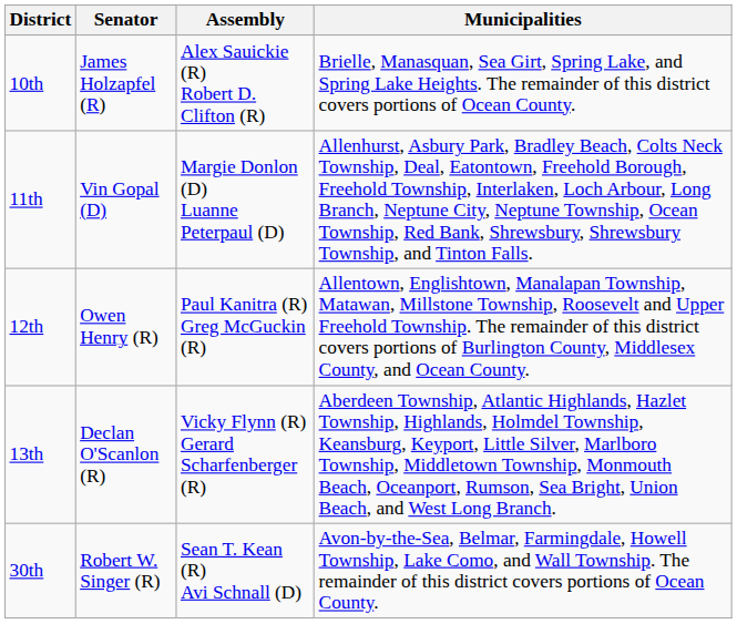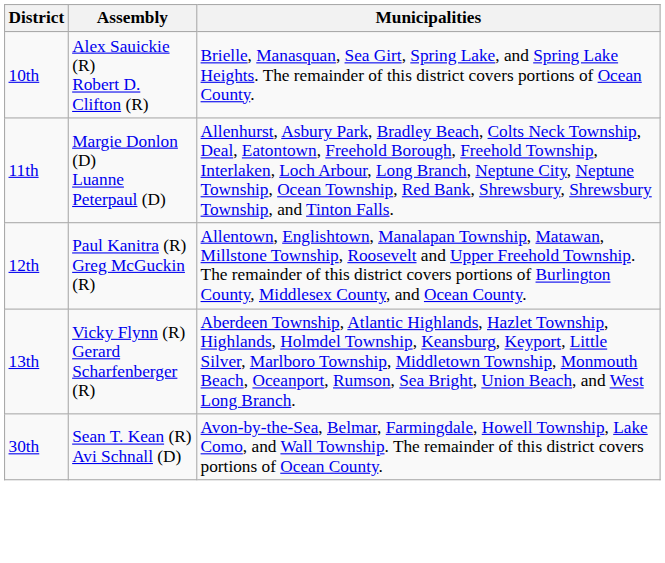 <table class="wikitable">
 <tr>
 <th>District</th>
-<th>Senator</th>
 <th>Assembly</th>
 <th>Municipalities</th>
 </tr>
 <tr>
 <td><a href='#'>10th</a></td>
-<td><a href='#'>James Holzapfel</a> (<a href='#'>R</a>)</td>
 <td><a href='#'>Alex Sauickie</a> (R)<br><a href='#'>Robert D. Clifton</a> (R)</td>
 <td><a href='#'>Brielle</a>, <a href='#'>Manasquan</a>, <a href='#'>Sea Girt</a>, <a href='#'>Spring Lake</a>, and <a href='#'>Spring Lake Heights</a>. The remainder of this district covers portions of <a href='#'>Ocean County</a>.</td>
 </tr>
 <tr>
 <td><a href='#'>11th</a></td>
-<td><a href='#'>Vin Gopal</a> <a href='#'>(D)</a></td>
 <td><a href='#'>Margie Donlon</a> (D)<br><a href='#'>Luanne Peterpaul</a> (D)</td>
 <td><a href='#'>Allenhurst</a>, <a href='#'>Asbury Park</a>, <a href='#'>Bradley Beach</a>, <a href='#'>Colts Neck Township</a>, <a href='#'>Deal</a>, <a href='#'>Eatontown</a>, <a href='#'>Freehold Borough</a>, <a href='#'>Freehold Township</a>, <a href='#'>Interlaken</a>, <a href='#'>Loch Arbour</a>, <a href='#'>Long Branch</a>, <a href='#'>Neptune City</a>, <a href='#'>Neptune Township</a>, <a href='#'>Ocean Township</a>, <a href='#'>Red Bank</a>, <a href='#'>Shrewsbury</a>, <a href='#'>Shrewsbury Township</a>, and <a href='#'>Tinton Falls</a>.</td>
 </tr>
 <tr>
 <td><a href='#'>12th</a></td>
-<td><a href='#'>Owen Henry</a> (R)</td>
 <td><a href='#'>Paul Kanitra</a> (R)<br><a href='#'>Greg McGuckin</a> (R)</td>
 <td><a href='#'>Allentown</a>, <a href='#'>Englishtown</a>, <a href='#'>Manalapan Township</a>, <a href='#'>Matawan</a>, <a href='#'>Millstone Township</a>, <a href='#'>Roosevelt</a> and <a href='#'>Upper Freehold Township</a>. The remainder of this district covers portions of <a href='#'>Burlington County</a>, <a href='#'>Middlesex County</a>, and <a href='#'>Ocean County</a>.</td>
 </tr>
 <tr>
 <td><a href='#'>13th</a></td>
-<td><a href='#'>Declan O'Scanlon</a> (R)</td>
 <td><a href='#'>Vicky Flynn</a> (R)<br><a href='#'>Gerard Scharfenberger</a> (R)</td>
 <td><a href='#'>Aberdeen Township</a>, <a href='#'>Atlantic Highlands</a>, <a href='#'>Hazlet Township</a>, <a href='#'>Highlands</a>, <a href='#'>Holmdel Township</a>, <a href='#'>Keansburg</a>, <a href='#'>Keyport</a>, <a href='#'>Little Silver</a>, <a href='#'>Marlboro Township</a>, <a href='#'>Middletown Township</a>, <a href='#'>Monmouth Beach</a>, <a href='#'>Oceanport</a>, <a href='#'>Rumson</a>, <a href='#'>Sea Bright</a>, <a href='#'>Union Beach</a>, and <a href='#'>West Long Branch</a>.</td>
 </tr>
 <tr>
 <td><a href='#'>30th</a></td>
-<td><a href='#'>Robert W. Singer</a> (R)</td>
 <td><a href='#'>Sean T. Kean</a> (R)<br><a href='#'>Avi Schnall</a> (D)</td>
 <td><a href='#'>Avon-by-the-Sea</a>, <a href='#'>Belmar</a>, <a href='#'>Farmingdale</a>, <a href='#'>Howell Township</a>, <a href='#'>Lake Como</a>, and <a href='#'>Wall Township</a>. The remainder of this district covers portions of <a href='#'>Ocean County</a>.</td>
 </tr>
 </table>
